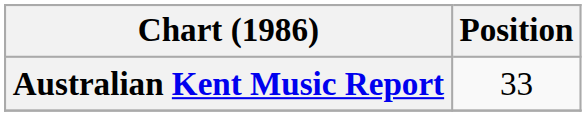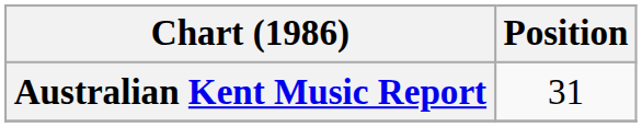 <table class="wikitable sortable plainrowheaders">
 <tr>
 <th scope="col">Chart (1986)</th>
 <th scope="col">Position</th>
 </tr>
 <tr>
 <th scope="row">Australian <a href='#'>Kent Music Report</a></th>
-<td style="text-align:center;">33</td>
+<td style="text-align:center;">31</td>
 </tr>
 <tr>
 </tr>
 </table>
